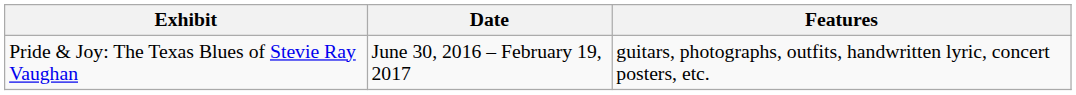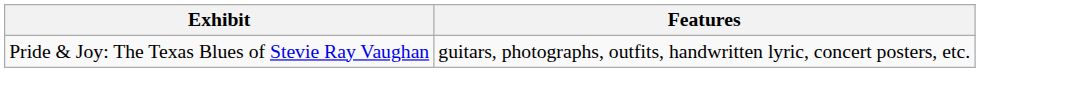 <table class="wikitable">
 <tr>
 <th>Exhibit</th>
-<th>Date</th>
 <th>Features</th>
 </tr>
 <tr>
 <td>Pride & Joy: The Texas Blues of <a href='#'>Stevie Ray Vaughan</a></td>
-<td>June 30, 2016 – February 19, 2017</td>
 <td>guitars, photographs, outfits, handwritten lyric, concert posters, etc.</td>
 </tr>
 </table>
